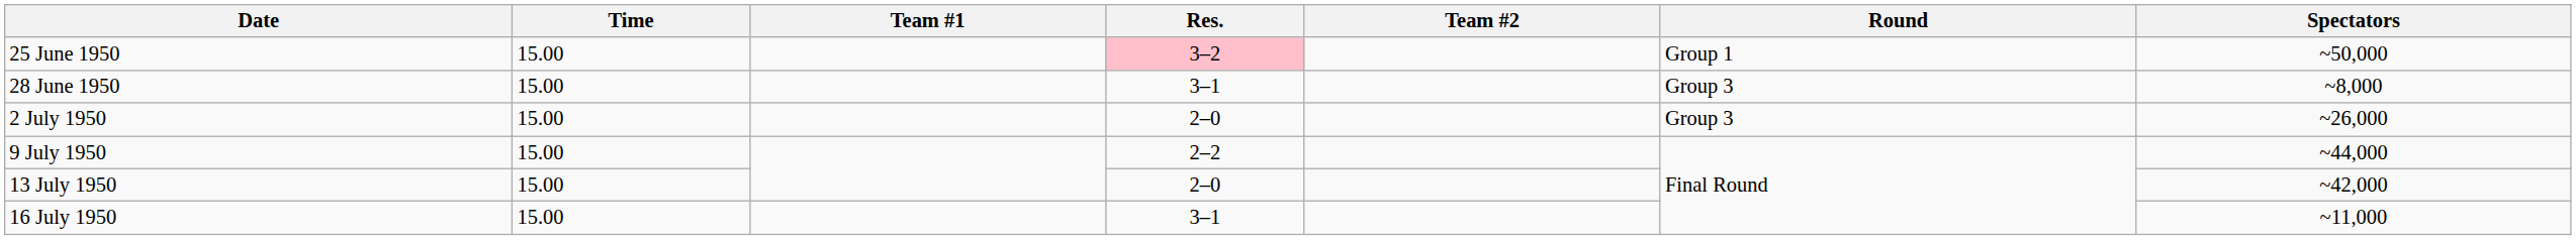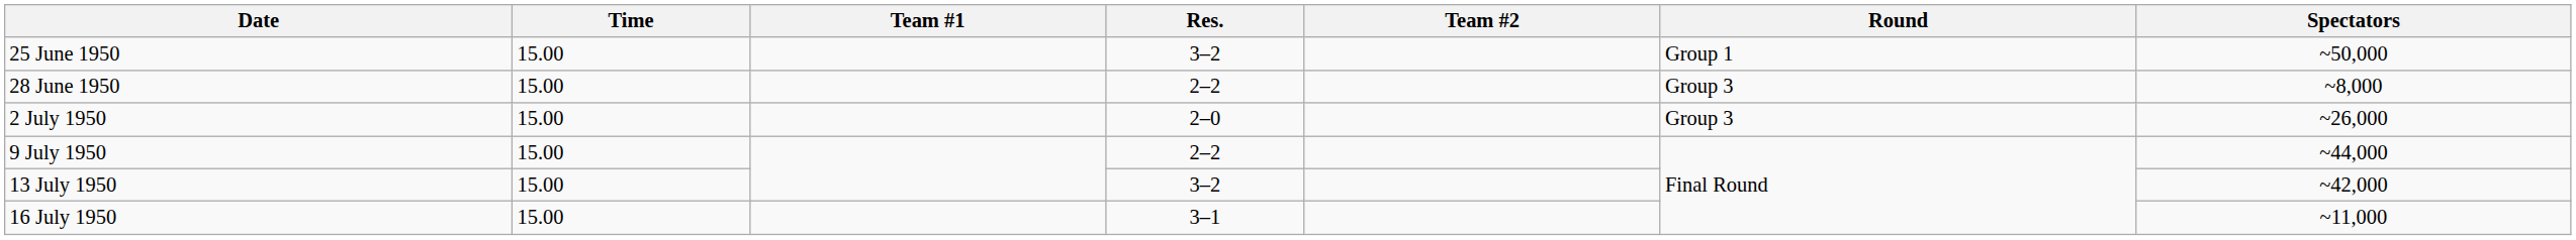 <table class="wikitable" style="text-align: left;" width="100%">
 <tr>
 <th>Date</th>
 <th>Time</th>
 <th>Team #1</th>
 <th>Res.</th>
 <th>Team #2</th>
 <th>Round</th>
 <th>Spectators</th>
 </tr>
 <tr>
 <td>25 June 1950</td>
 <td>15.00</td>
 <td></td>
-<td style="background: pink; text-align:center;">3–2</td>
+<td style="text-align:center;">3–2</td>
 <td></td>
 <td>Group 1</td>
 <td style="text-align:center;">~50,000</td>
 </tr>
 <tr>
 <td>28 June 1950</td>
 <td>15.00</td>
 <td></td>
-<td style="text-align:center;">3–1</td>
+<td style="text-align:center;">2–2</td>
 <td></td>
 <td>Group 3</td>
 <td style="text-align:center;">~8,000</td>
 </tr>
 <tr>
 <td>2 July 1950</td>
 <td>15.00</td>
 <td></td>
 <td style="text-align:center;">2–0</td>
 <td></td>
 <td>Group 3</td>
 <td style="text-align:center;">~26,000</td>
 </tr>
 <tr>
 <td>9 July 1950</td>
 <td>15.00</td>
 <td rowspan="2"></td>
 <td style="text-align:center;">2–2</td>
 <td></td>
 <td rowspan="3">Final Round</td>
 <td style="text-align:center;">~44,000</td>
 </tr>
 <tr>
 <td>13 July 1950</td>
 <td>15.00</td>
-<td style="text-align:center;">2–0</td>
+<td style="text-align:center;">3–2</td>
 <td></td>
 <td style="text-align:center;">~42,000</td>
 </tr>
 <tr>
 <td>16 July 1950</td>
 <td>15.00</td>
 <td></td>
 <td style="text-align:center;">3–1</td>
 <td></td>
 <td style="text-align:center;">~11,000</td>
 </tr>
 </table>
